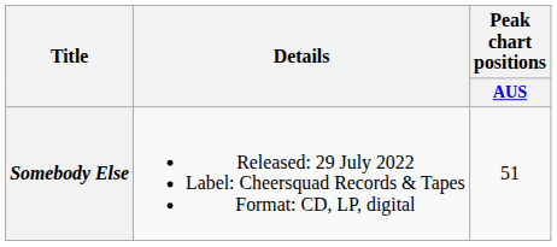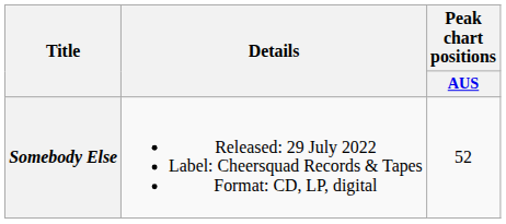 <table class="wikitable plainrowheaders" style="text-align:center;" border="1">
 <tr>
 <th scope="col" rowspan="2">Title</th>
 <th scope="col" rowspan="2">Details</th>
 <th scope="col" colspan="1">Peak chart positions</th>
 </tr>
 <tr>
 <th scope="col" style="width:3em;font-size:90%;"><a href='#'>AUS</a><br></th>
 </tr>
 <tr>
 <th scope="row"><em>Somebody Else</em></th>
 <td><br><ul><li>Released: 29 July 2022</li><li>Label: Cheersquad Records & Tapes</li><li>Format: CD, LP, digital</li></ul></td>
-<td>51</td>
+<td>52</td>
 </tr>
 </table>
